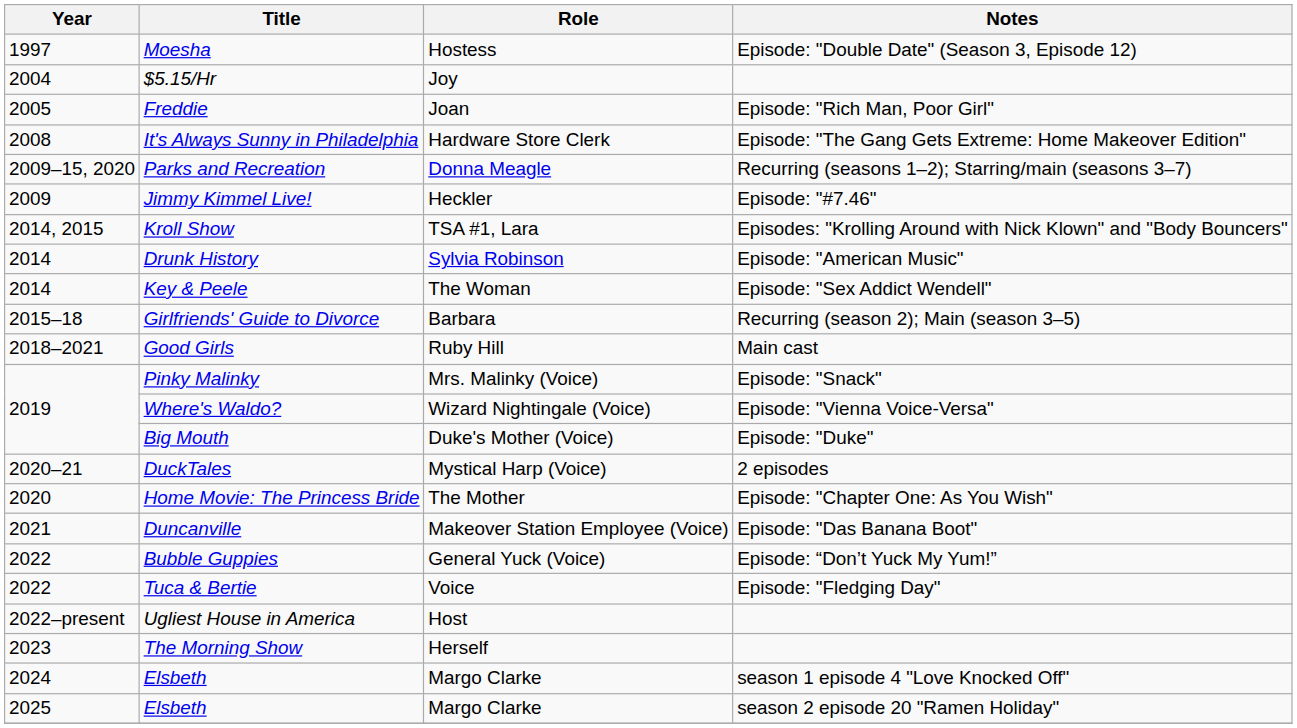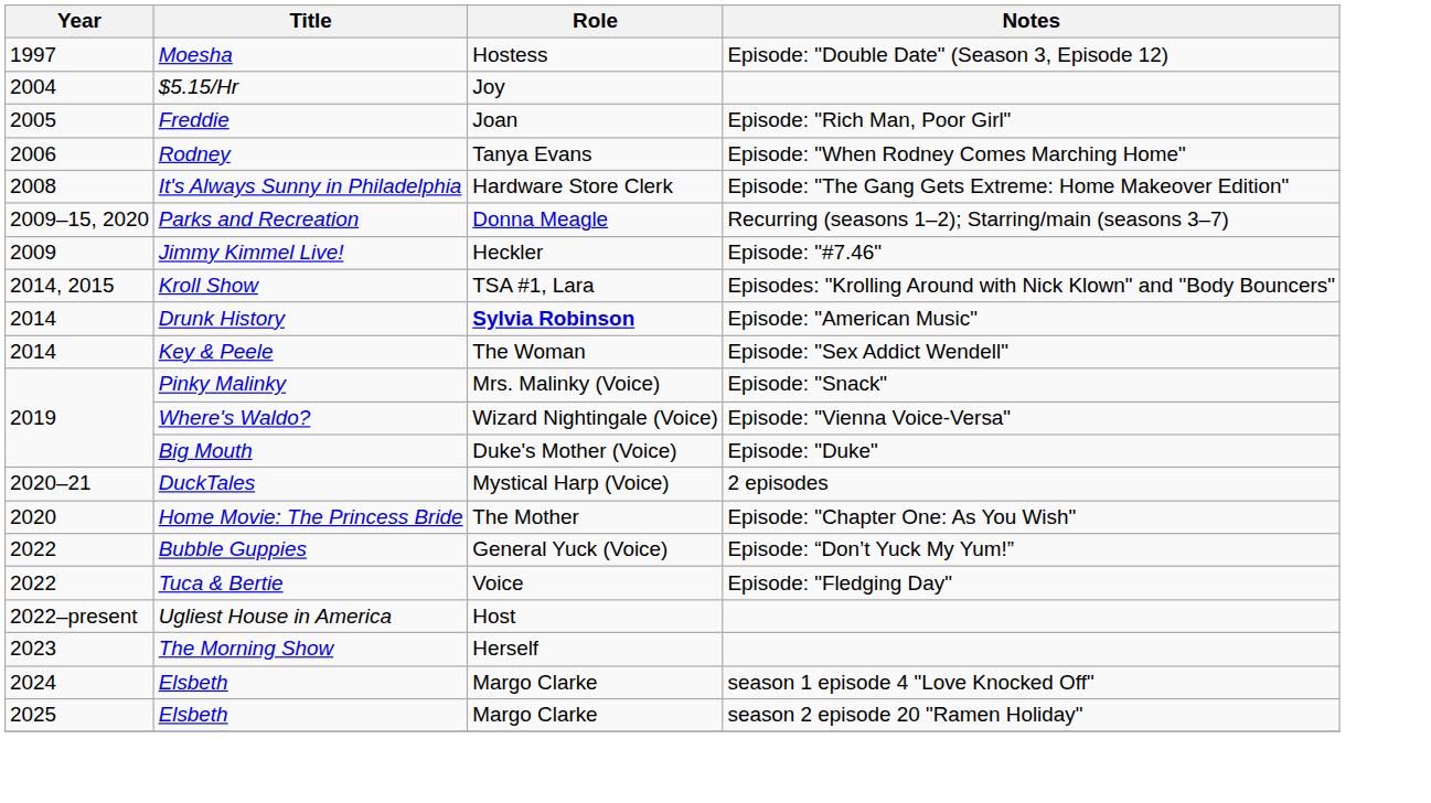 <table class="wikitable sortable">
 <tr>
 <th>Year</th>
 <th>Title</th>
 <th>Role</th>
 <th class="unsortable">Notes</th>
 </tr>
 <tr>
 <td>1997</td>
 <td><em><a href='#'>Moesha</a></em></td>
 <td>Hostess</td>
 <td>Episode: "Double Date" (Season 3, Episode 12)</td>
 </tr>
 <tr>
 <td>2004</td>
 <td><em>$5.15/Hr</em></td>
 <td>Joy</td>
 <td></td>
 </tr>
 <tr>
 <td>2005</td>
 <td><em><a href='#'>Freddie</a></em></td>
 <td>Joan</td>
 <td>Episode: "Rich Man, Poor Girl"</td>
+</tr>
+<tr>
+<td>2006</td>
+<td><em><a href='#'>Rodney</a></em></td>
+<td>Tanya Evans</td>
+<td>Episode: "When Rodney Comes Marching Home"</td>
 </tr>
 <tr>
 <td>2008</td>
 <td><em><a href='#'>It's Always Sunny in Philadelphia</a></em></td>
 <td>Hardware Store Clerk</td>
 <td>Episode: "The Gang Gets Extreme: Home Makeover Edition"</td>
 </tr>
 <tr>
 <td>2009–15, 2020</td>
 <td><em><a href='#'>Parks and Recreation</a></em></td>
 <td><a href='#'>Donna Meagle</a></td>
 <td>Recurring (seasons 1–2); Starring/main (seasons 3–7)</td>
 </tr>
 <tr>
 <td>2009</td>
 <td><em><a href='#'>Jimmy Kimmel Live!</a></em></td>
 <td>Heckler</td>
 <td>Episode: "#7.46"</td>
 </tr>
 <tr>
 <td>2014, 2015</td>
 <td><em><a href='#'>Kroll Show</a></em></td>
 <td>TSA #1, Lara</td>
 <td>Episodes: "Krolling Around with Nick Klown" and "Body Bouncers"</td>
 </tr>
 <tr>
 <td>2014</td>
 <td><em><a href='#'>Drunk History</a></em></td>
-<td><a href='#'>Sylvia Robinson</a></td>
+<td><strong><a href='#'>Sylvia Robinson</a></strong></td>
 <td>Episode: "American Music"</td>
 </tr>
 <tr>
 <td>2014</td>
 <td><em><a href='#'>Key & Peele</a></em></td>
 <td>The Woman</td>
 <td>Episode: "Sex Addict Wendell"</td>
-</tr>
-<tr>
-<td>2015–18</td>
-<td><em><a href='#'>Girlfriends' Guide to Divorce</a></em></td>
-<td>Barbara</td>
-<td>Recurring (season 2); Main (season 3–5)</td>
-</tr>
-<tr>
-<td>2018–2021</td>
-<td><em><a href='#'>Good Girls</a></em></td>
-<td>Ruby Hill</td>
-<td>Main cast</td>
 </tr>
 <tr>
 <td rowspan="3">2019</td>
 <td><em><a href='#'>Pinky Malinky</a></em></td>
 <td>Mrs. Malinky (Voice)</td>
 <td>Episode: "Snack"</td>
 </tr>
 <tr>
 <td><em><a href='#'>Where's Waldo?</a></em></td>
 <td>Wizard Nightingale (Voice)</td>
 <td>Episode: "Vienna Voice-Versa"</td>
 </tr>
 <tr>
 <td><em><a href='#'>Big Mouth</a></em></td>
 <td>Duke's Mother (Voice)</td>
 <td>Episode: "Duke"</td>
 </tr>
 <tr>
 <td>2020–21</td>
 <td><em><a href='#'>DuckTales</a></em></td>
 <td>Mystical Harp (Voice)</td>
 <td>2 episodes</td>
 </tr>
 <tr>
 <td>2020</td>
 <td><em><a href='#'>Home Movie: The Princess Bride</a></em></td>
 <td>The Mother</td>
 <td>Episode: "Chapter One: As You Wish"</td>
-</tr>
-<tr>
-<td>2021</td>
-<td><em><a href='#'>Duncanville</a></em></td>
-<td>Makeover Station Employee (Voice)</td>
-<td>Episode: "Das Banana Boot"</td>
 </tr>
 <tr>
 <td>2022</td>
 <td><em><a href='#'>Bubble Guppies</a></em></td>
 <td>General Yuck (Voice)</td>
 <td>Episode: “Don’t Yuck My Yum!”</td>
 </tr>
 <tr>
 <td>2022</td>
 <td><em><a href='#'>Tuca & Bertie</a></em></td>
 <td>Voice</td>
 <td>Episode: "Fledging Day"</td>
 </tr>
 <tr>
 <td>2022–present</td>
 <td><em>Ugliest House in America</em></td>
 <td>Host</td>
 <td></td>
 </tr>
 <tr>
 <td>2023</td>
 <td><em><a href='#'>The Morning Show</a></em></td>
 <td>Herself</td>
 </tr>
 <tr>
 <td>2024</td>
 <td><em><a href='#'>Elsbeth</a></em></td>
 <td>Margo Clarke</td>
 <td>season 1 episode 4 "Love Knocked Off"</td>
 </tr>
 <tr>
 <td>2025</td>
 <td><em><a href='#'>Elsbeth</a></em></td>
 <td>Margo Clarke</td>
 <td>season 2 episode 20 "Ramen Holiday"</td>
 </tr>
 <tr>
 </tr>
 </table>
